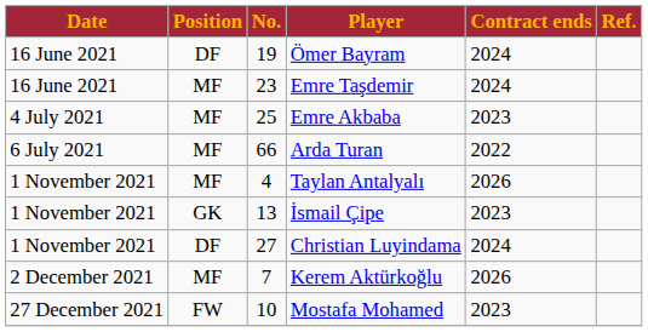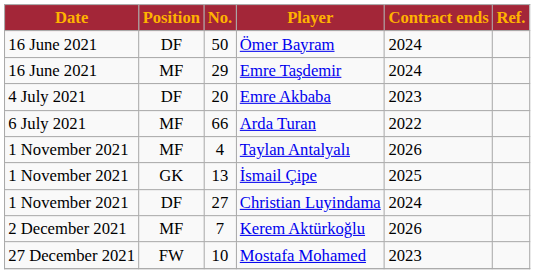 <table class="wikitable plainrowheaders sortable">
 <tr>
 <th style="background:#A32638; color:#FFB300;">Date</th>
 <th style="background:#A32638; color:#FFB300;">Position</th>
 <th style="background:#A32638; color:#FFB300;">No.</th>
 <th style="background:#A32638; color:#FFB300;">Player</th>
 <th style="background:#A32638; color:#FFB300;">Contract ends</th>
 <th style="background:#A32638; color:#FFB300;">Ref.</th>
 </tr>
 <tr>
 <td>16 June 2021</td>
 <td style="text-align:center;">DF</td>
-<td style="text-align:center;">19</td>
+<td style="text-align:center;">50</td>
 <td> <a href='#'>Ömer Bayram</a></td>
 <td>2024</td>
 <td></td>
 </tr>
 <tr>
 <td>16 June 2021</td>
 <td style="text-align:center;">MF</td>
-<td style="text-align:center;">23</td>
+<td style="text-align:center;">29</td>
 <td> <a href='#'>Emre Taşdemir</a></td>
 <td>2024</td>
 <td></td>
 </tr>
 <tr>
 <td>4 July 2021</td>
-<td style="text-align:center;">MF</td>
-<td style="text-align:center;">25</td>
+<td style="text-align:center;">DF</td>
+<td style="text-align:center;">20</td>
 <td> <a href='#'>Emre Akbaba</a></td>
 <td>2023</td>
 <td></td>
 </tr>
 <tr>
 <td>6 July 2021</td>
 <td style="text-align:center;">MF</td>
 <td style="text-align:center;">66</td>
 <td> <a href='#'>Arda Turan</a></td>
 <td>2022</td>
 <td></td>
 </tr>
 <tr>
 <td>1 November 2021</td>
 <td style="text-align:center;">MF</td>
 <td style="text-align:center;">4</td>
 <td> <a href='#'>Taylan Antalyalı</a></td>
 <td>2026</td>
 <td></td>
 </tr>
 <tr>
 <td>1 November 2021</td>
 <td style="text-align:center;">GK</td>
 <td style="text-align:center;">13</td>
 <td> <a href='#'>İsmail Çipe</a></td>
-<td>2023</td>
+<td>2025</td>
 <td></td>
 </tr>
 <tr>
 <td>1 November 2021</td>
 <td style="text-align:center;">DF</td>
 <td style="text-align:center;">27</td>
 <td> <a href='#'>Christian Luyindama</a></td>
 <td>2024</td>
 <td></td>
 </tr>
 <tr>
 <td>2 December 2021</td>
 <td style="text-align:center;">MF</td>
 <td style="text-align:center;">7</td>
 <td> <a href='#'>Kerem Aktürkoğlu</a></td>
 <td>2026</td>
 <td></td>
 </tr>
 <tr>
 <td>27 December 2021</td>
 <td style="text-align:center;">FW</td>
 <td style="text-align:center;">10</td>
 <td> <a href='#'>Mostafa Mohamed</a></td>
 <td>2023</td>
 <td></td>
 </tr>
 <tr>
 </tr>
 </table>
